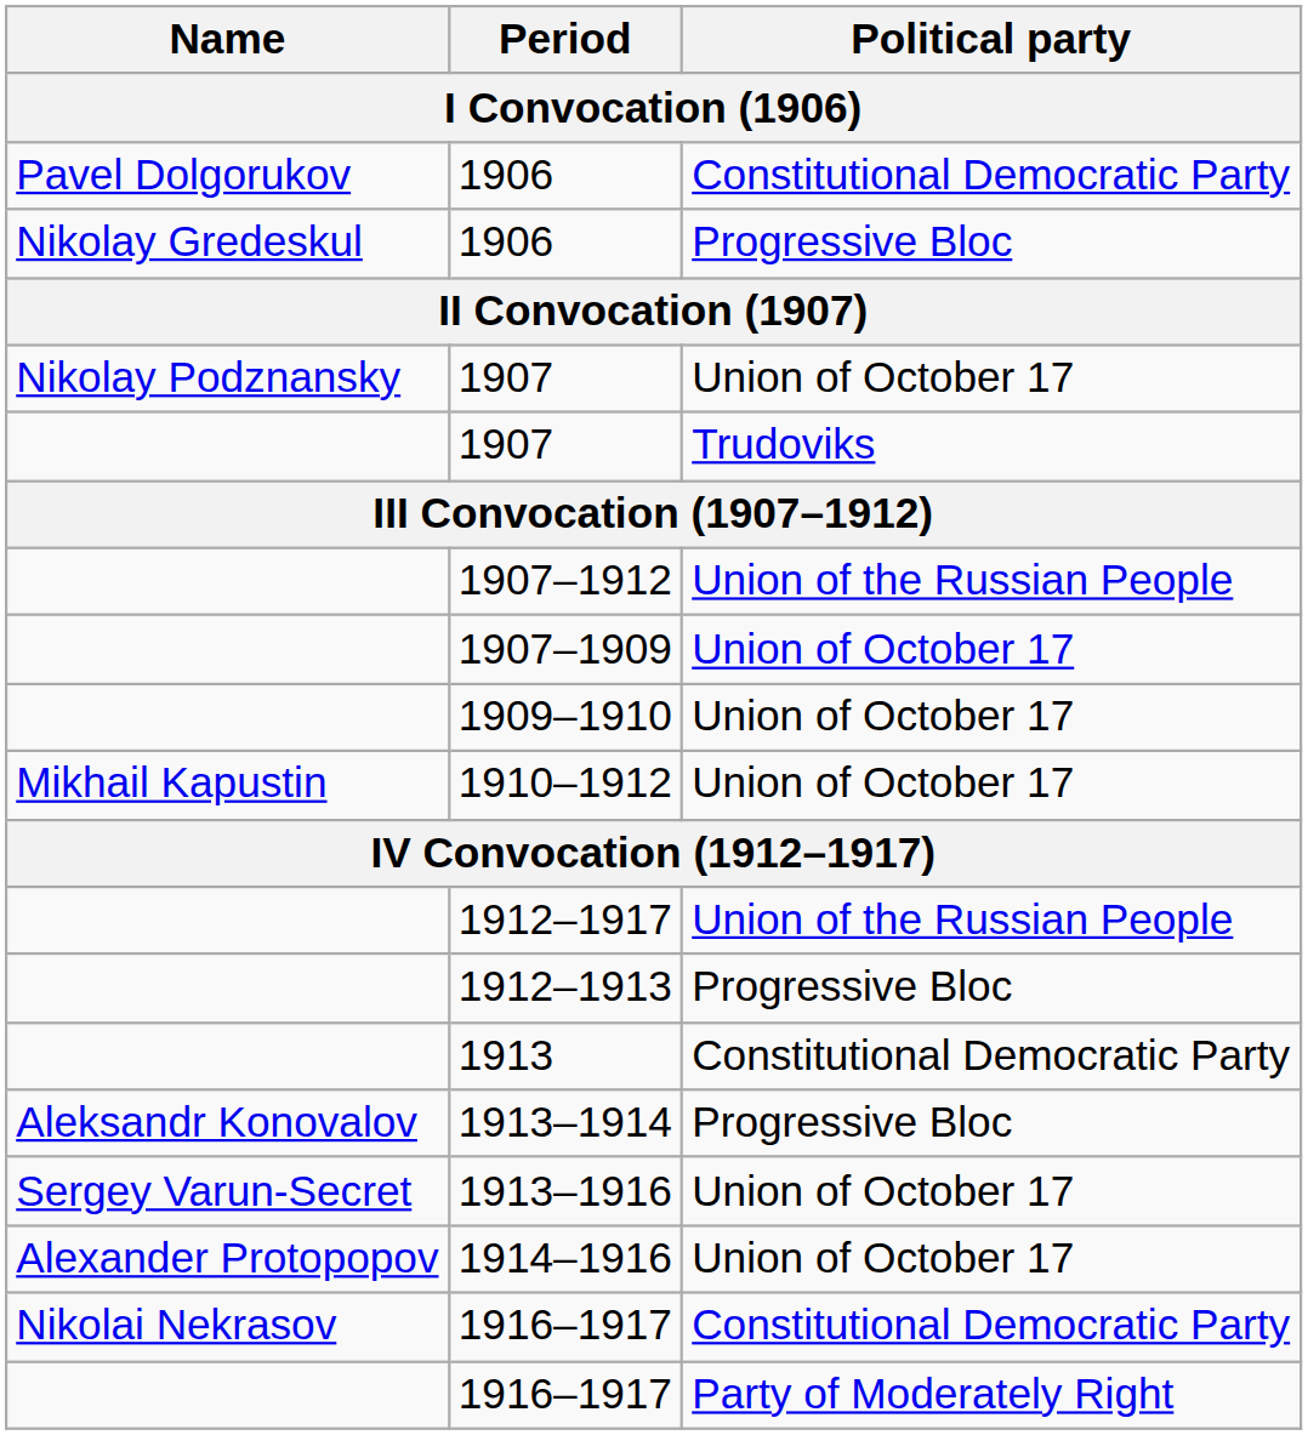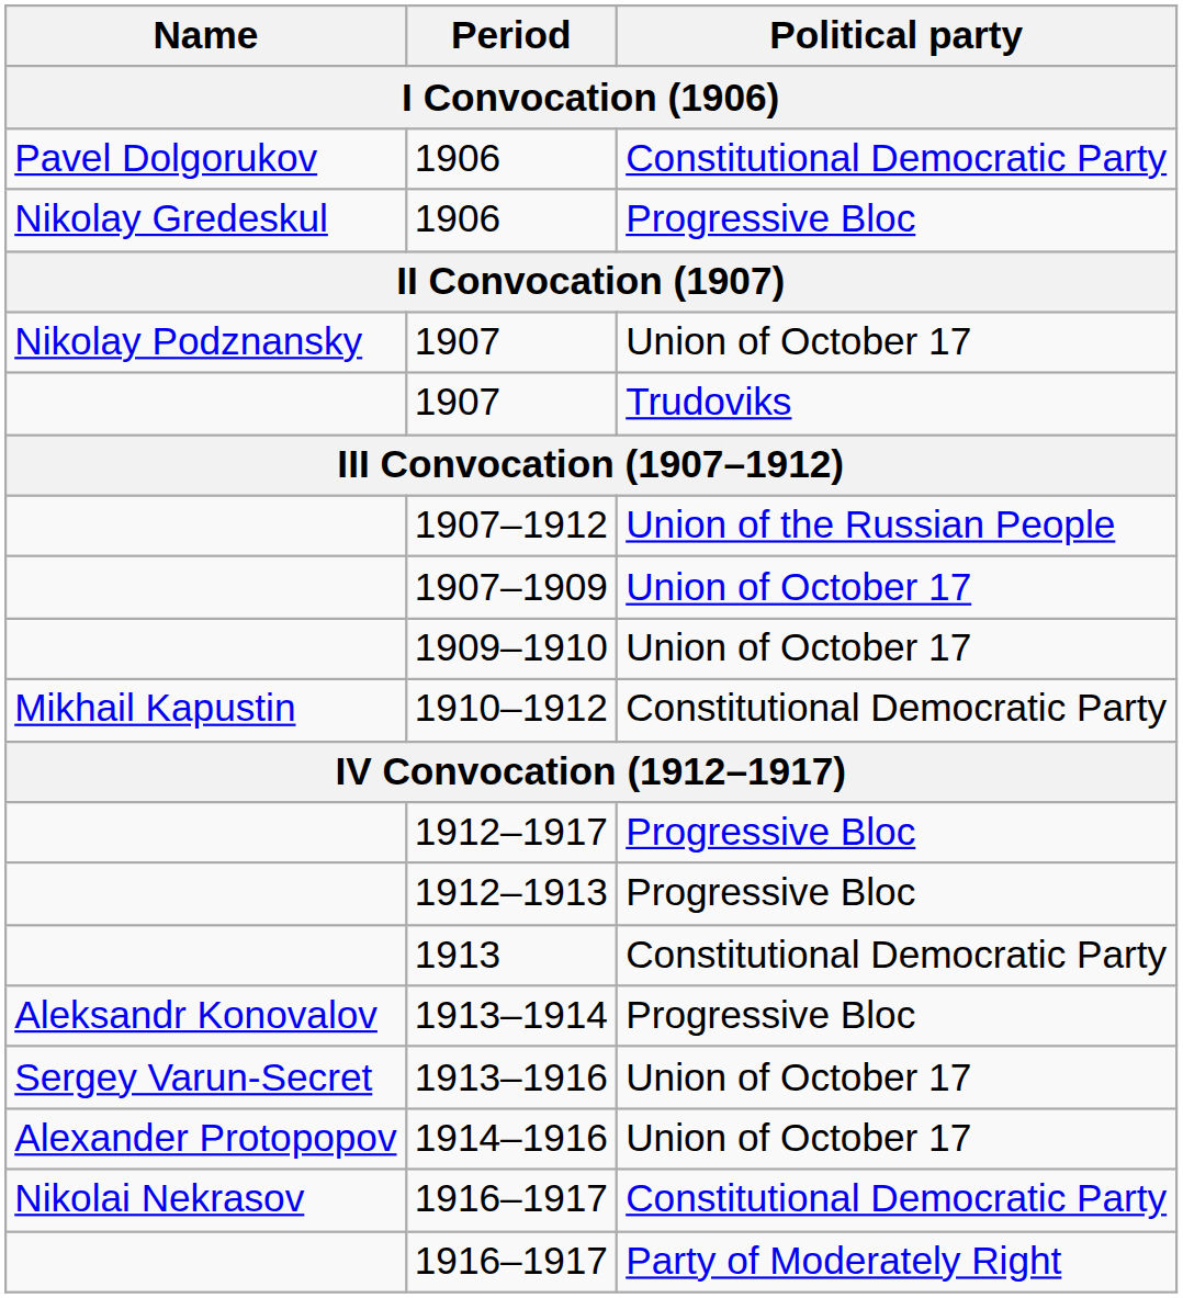 <table class="wikitable">
 <tr>
 <th>Name</th>
 <th>Period</th>
 <th>Political party</th>
 </tr>
 <tr>
 <th colspan="3" align="center">I Convocation (1906)</th>
 </tr>
 <tr>
 <td><a href='#'>Pavel Dolgorukov</a></td>
 <td>1906</td>
 <td><a href='#'>Constitutional Democratic Party</a></td>
 </tr>
 <tr>
 <td><a href='#'>Nikolay Gredeskul</a></td>
 <td>1906</td>
 <td><a href='#'>Progressive Bloc</a></td>
 </tr>
 <tr>
 <th colspan="3" align="center">II Convocation (1907)</th>
 </tr>
 <tr>
 <td><a href='#'>Nikolay Podznansky</a></td>
 <td>1907</td>
 <td>Union of October 17</td>
 </tr>
 <tr>
 <td></td>
 <td>1907</td>
 <td><a href='#'>Trudoviks</a></td>
 </tr>
 <tr>
 <th colspan="3" align="center">III Convocation (1907–1912)</th>
 </tr>
 <tr>
 <td></td>
 <td>1907–1912</td>
 <td><a href='#'>Union of the Russian People</a></td>
 </tr>
 <tr>
 <td></td>
 <td>1907–1909</td>
 <td><a href='#'>Union of October 17</a></td>
 </tr>
 <tr>
 <td></td>
 <td>1909–1910</td>
 <td>Union of October 17</td>
 </tr>
 <tr>
 <td><a href='#'>Mikhail Kapustin</a></td>
 <td>1910–1912</td>
-<td>Union of October 17</td>
+<td>Constitutional Democratic Party</td>
 </tr>
 <tr>
 <th colspan="3" align="center">IV Convocation (1912–1917)</th>
 </tr>
 <tr>
 <td></td>
 <td>1912–1917</td>
-<td><a href='#'>Union of the Russian People</a></td>
+<td><a href='#'>Progressive Bloc</a></td>
 </tr>
 <tr>
 <td></td>
 <td>1912–1913</td>
 <td>Progressive Bloc</td>
 </tr>
 <tr>
 <td></td>
 <td>1913</td>
 <td>Constitutional Democratic Party</td>
 </tr>
 <tr>
 <td><a href='#'>Aleksandr Konovalov</a></td>
 <td>1913–1914</td>
 <td>Progressive Bloc</td>
 </tr>
 <tr>
 <td><a href='#'>Sergey Varun-Secret</a></td>
 <td>1913–1916</td>
 <td>Union of October 17</td>
 </tr>
 <tr>
 <td><a href='#'>Alexander Protopopov</a></td>
 <td>1914–1916</td>
 <td>Union of October 17</td>
 </tr>
 <tr>
 <td><a href='#'>Nikolai Nekrasov</a></td>
 <td>1916–1917</td>
 <td><a href='#'>Constitutional Democratic Party</a></td>
 </tr>
 <tr>
 <td></td>
 <td>1916–1917</td>
 <td><a href='#'>Party of Moderately Right</a></td>
 </tr>
 </table>
